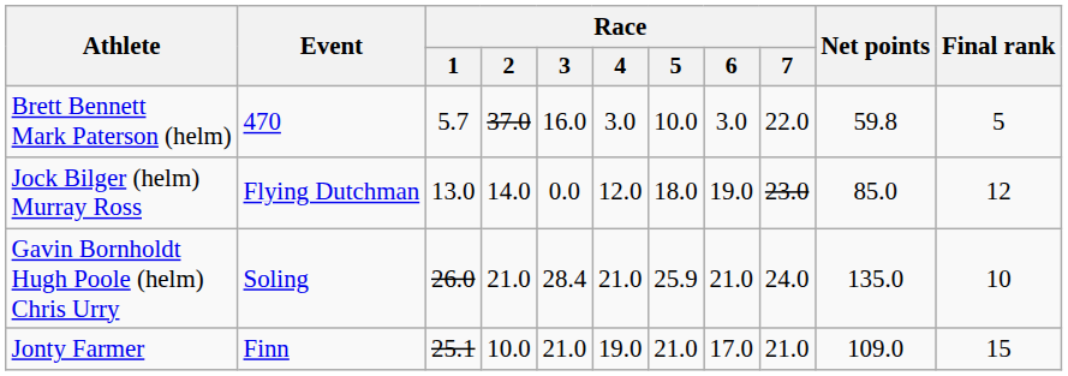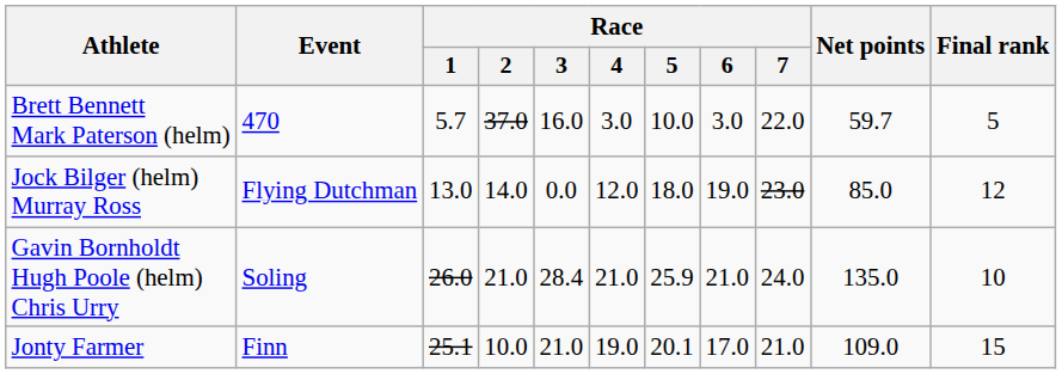 <table class="wikitable" style="font-size:90%">
 <tr>
 <th rowspan=2>Athlete</th>
 <th rowspan=2>Event</th>
 <th colspan=7>Race</th>
 <th rowspan=2>Net points</th>
 <th rowspan=2>Final rank</th>
 </tr>
 <tr style="font-size:95%">
 <th>1</th>
 <th>2</th>
 <th>3</th>
 <th>4</th>
 <th>5</th>
 <th>6</th>
 <th>7</th>
 </tr>
 <tr align=center>
 <td align=left><a href='#'>Brett Bennett</a><br><a href='#'>Mark Paterson</a> (helm)</td>
 <td align=left><a href='#'>470</a></td>
 <td>5.7</td>
 <td><s>37.0<br></s></td>
 <td>16.0</td>
 <td>3.0</td>
 <td>10.0</td>
 <td>3.0</td>
 <td>22.0</td>
-<td>59.8</td>
+<td>59.7</td>
 <td>5</td>
 </tr>
 <tr align=center>
 <td align=left><a href='#'>Jock Bilger</a> (helm)<br><a href='#'>Murray Ross</a></td>
 <td align=left><a href='#'>Flying Dutchman</a></td>
 <td>13.0</td>
 <td>14.0</td>
 <td>0.0</td>
 <td>12.0</td>
 <td>18.0</td>
 <td>19.0</td>
 <td><s>23.0</s></td>
 <td>85.0</td>
 <td>12</td>
 </tr>
 <tr align=center>
 <td align=left><a href='#'>Gavin Bornholdt</a><br><a href='#'>Hugh Poole</a> (helm)<br><a href='#'>Chris Urry</a></td>
 <td align=left><a href='#'>Soling</a></td>
 <td><s>26.0</s></td>
 <td>21.0</td>
 <td>28.4</td>
 <td>21.0</td>
 <td>25.9</td>
 <td>21.0</td>
 <td>24.0</td>
 <td>135.0</td>
 <td>10</td>
 </tr>
 <tr align=center>
 <td align=left><a href='#'>Jonty Farmer</a></td>
 <td align=left><a href='#'>Finn</a></td>
 <td><s>25.1</s></td>
 <td>10.0</td>
 <td>21.0</td>
 <td>19.0</td>
-<td>21.0</td>
+<td>20.1</td>
 <td>17.0</td>
 <td>21.0</td>
 <td>109.0</td>
 <td>15</td>
 </tr>
 </table>
